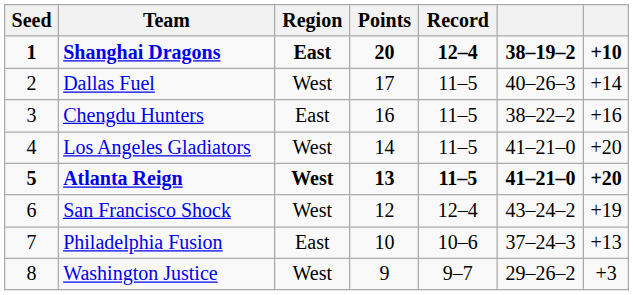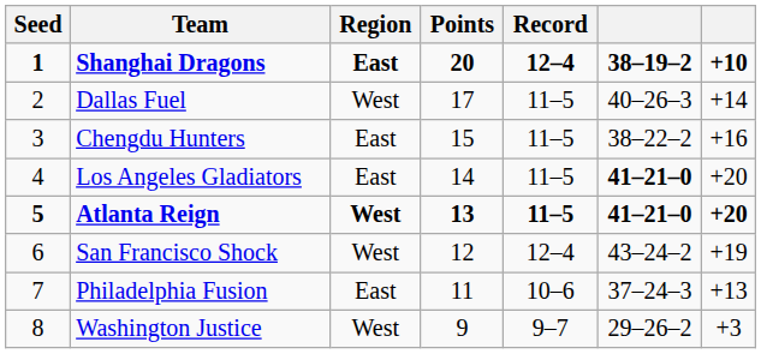 <table class="wikitable" style="text-align:center; width:500px; ">
 <tr>
 <th>Seed</th>
 <th>Team</th>
 <th>Region</th>
 <th>Points</th>
 <th>Record</th>
 <th></th>
 <th></th>
 </tr>
 <tr>
 <td><strong>1</strong></td>
 <td align=left><strong><a href='#'>Shanghai Dragons</a></strong></td>
 <td><strong>East</strong></td>
 <td><strong>20</strong></td>
 <td><strong>12–4</strong></td>
 <td><strong>38–19–2</strong></td>
 <td><strong>+10</strong></td>
 </tr>
 <tr>
 <td>2</td>
 <td align=left><a href='#'>Dallas Fuel</a></td>
 <td>West</td>
 <td>17</td>
 <td>11–5</td>
 <td>40–26–3</td>
 <td>+14</td>
 </tr>
 <tr>
 <td>3</td>
 <td align=left><a href='#'>Chengdu Hunters</a></td>
 <td>East</td>
-<td>16</td>
+<td>15</td>
 <td>11–5</td>
 <td>38–22–2</td>
 <td>+16</td>
 </tr>
 <tr>
 <td>4</td>
 <td align=left><a href='#'>Los Angeles Gladiators</a></td>
-<td>West</td>
+<td>East</td>
 <td>14</td>
 <td>11–5</td>
-<td>41–21–0</td>
+<td><strong>41–21–0</strong></td>
 <td>+20</td>
 </tr>
 <tr>
 <td><strong>5</strong></td>
 <td align=left><strong><a href='#'>Atlanta Reign</a></strong></td>
 <td><strong>West</strong></td>
 <td><strong>13</strong></td>
 <td><strong>11–5</strong></td>
 <td><strong>41–21–0</strong></td>
 <td><strong>+20</strong></td>
 </tr>
 <tr>
 <td>6</td>
 <td align=left><a href='#'>San Francisco Shock</a></td>
 <td>West</td>
 <td>12</td>
 <td>12–4</td>
 <td>43–24–2</td>
 <td>+19</td>
 </tr>
 <tr>
 <td>7</td>
 <td align=left><a href='#'>Philadelphia Fusion</a></td>
 <td>East</td>
-<td>10</td>
+<td>11</td>
 <td>10–6</td>
 <td>37–24–3</td>
 <td>+13</td>
 </tr>
 <tr>
 <td>8</td>
 <td align=left><a href='#'>Washington Justice</a></td>
 <td>West</td>
 <td>9</td>
 <td>9–7</td>
 <td>29–26–2</td>
 <td>+3</td>
 </tr>
 </table>
